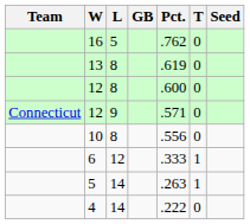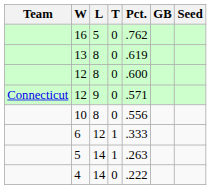 <table class=wikitable>
 <tr>
 <th>Team</th>
 <th>W</th>
 <th>L</th>
+<th>T</th>
+<th>Pct.</th>
 <th>GB</th>
-<th>Pct.</th>
-<th>T</th>
 <th>Seed</th>
 </tr>
 <tr bgcolor=#ccffcc>
 <td></td>
 <td>16</td>
 <td>5</td>
+<td>0</td>
+<td>.762</td>
 <td></td>
-<td>.762</td>
-<td>0</td>
 <td></td>
 </tr>
 <tr bgcolor=#ccffcc>
 <td></td>
 <td>13</td>
 <td>8</td>
+<td>0</td>
+<td>.619</td>
 <td></td>
-<td>.619</td>
-<td>0</td>
 <td></td>
 </tr>
 <tr bgcolor=#ccffcc>
 <td></td>
 <td>12</td>
 <td>8</td>
+<td>0</td>
+<td>.600</td>
 <td></td>
-<td>.600</td>
-<td>0</td>
 <td></td>
 </tr>
 <tr bgcolor=#ccffcc>
 <td><a href='#'>Connecticut</a></td>
 <td>12</td>
 <td>9</td>
+<td>0</td>
+<td>.571</td>
 <td></td>
-<td>.571</td>
-<td>0</td>
 <td></td>
 </tr>
 <tr>
 <td></td>
 <td>10</td>
 <td>8</td>
+<td>0</td>
+<td>.556</td>
 <td></td>
-<td>.556</td>
-<td>0</td>
 <td></td>
 </tr>
 <tr>
 <td></td>
 <td>6</td>
 <td>12</td>
+<td>1</td>
+<td>.333</td>
 <td></td>
-<td>.333</td>
-<td>1</td>
 <td></td>
 </tr>
 <tr>
 <td></td>
 <td>5</td>
 <td>14</td>
+<td>1</td>
+<td>.263</td>
 <td></td>
-<td>.263</td>
-<td>1</td>
 <td></td>
 </tr>
 <tr>
 <td></td>
 <td>4</td>
 <td>14</td>
+<td>0</td>
+<td>.222</td>
 <td></td>
-<td>.222</td>
-<td>0</td>
 <td></td>
 </tr>
 </table>
